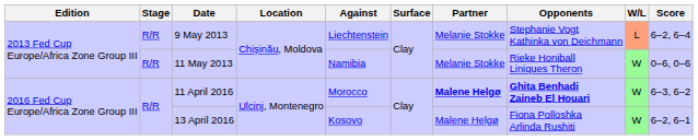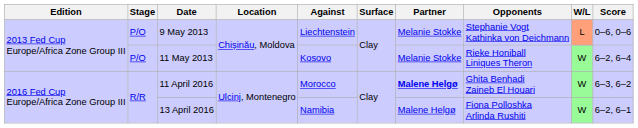 <table class=wikitable style=font-size:97%>
 <tr>
 <th>Edition</th>
 <th>Stage</th>
 <th>Date</th>
 <th>Location</th>
 <th>Against</th>
 <th>Surface</th>
 <th>Partner</th>
 <th>Opponents</th>
 <th>W/L</th>
 <th>Score</th>
 </tr>
 <tr style="background:#ccf;">
 <td rowspan="2"><a href='#'>2013 Fed Cup</a> <br> Europe/Africa Zone Group III</td>
-<td rowspan="1"><a href='#'>R/R</a></td>
+<td rowspan="1"><a href='#'>P/O</a></td>
 <td>9 May 2013</td>
 <td rowspan="2"><a href='#'>Chișinău</a>, Moldova</td>
 <td> <a href='#'>Liechtenstein</a></td>
 <td rowspan="2">Clay</td>
 <td> <a href='#'>Melanie Stokke</a></td>
 <td><a href='#'>Stephanie Vogt</a> <br> <a href='#'>Kathinka von Deichmann</a></td>
 <td style="text-align:center; background:#ffa07a;">L</td>
-<td>6–2, 6–4</td>
+<td>0–6, 0–6</td>
 </tr>
 <tr style="background:#ccf;">
-<td rowspan="1"><a href='#'>R/R</a></td>
+<td rowspan="1"><a href='#'>P/O</a></td>
 <td>11 May 2013</td>
-<td> <a href='#'>Namibia</a></td>
+<td> <a href='#'>Kosovo</a></td>
 <td> <a href='#'>Melanie Stokke</a></td>
 <td><a href='#'>Rieke Honiball</a> <br> <a href='#'>Liniques Theron</a></td>
 <td style="text-align:center; background:#98fb98;">W</td>
-<td>0–6, 0–6</td>
+<td>6–2, 6–4</td>
 </tr>
 <tr style="background:#ccf;">
 <td rowspan="2"><a href='#'>2016 Fed Cup</a> <br> Europe/Africa Zone Group III</td>
 <td rowspan="2"><a href='#'>R/R</a></td>
 <td>11 April 2016</td>
 <td rowspan="2"><a href='#'>Ulcinj</a>, Montenegro</td>
 <td> <a href='#'>Morocco</a></td>
 <td rowspan="2">Clay</td>
 <td><strong> <a href='#'>Malene Helgø</a></strong></td>
-<td><strong><a href='#'>Ghita Benhadi</a> <br> <a href='#'>Zaineb El Houari</a></strong></td>
+<td><a href='#'>Ghita Benhadi</a> <br> <a href='#'>Zaineb El Houari</a></td>
 <td style="text-align:center; background:#98fb98;">W</td>
 <td>6–3, 6–2</td>
 </tr>
 <tr style="background:#ccf;">
 <td>13 April 2016</td>
-<td> <a href='#'>Kosovo</a></td>
+<td> <a href='#'>Namibia</a></td>
 <td> <a href='#'>Malene Helgø</a></td>
 <td><a href='#'>Fiona Polloshka</a> <br> <a href='#'>Arlinda Rushiti</a></td>
 <td style="text-align:center; background:#98fb98;">W</td>
 <td>6–2, 6–1</td>
 </tr>
 </table>
